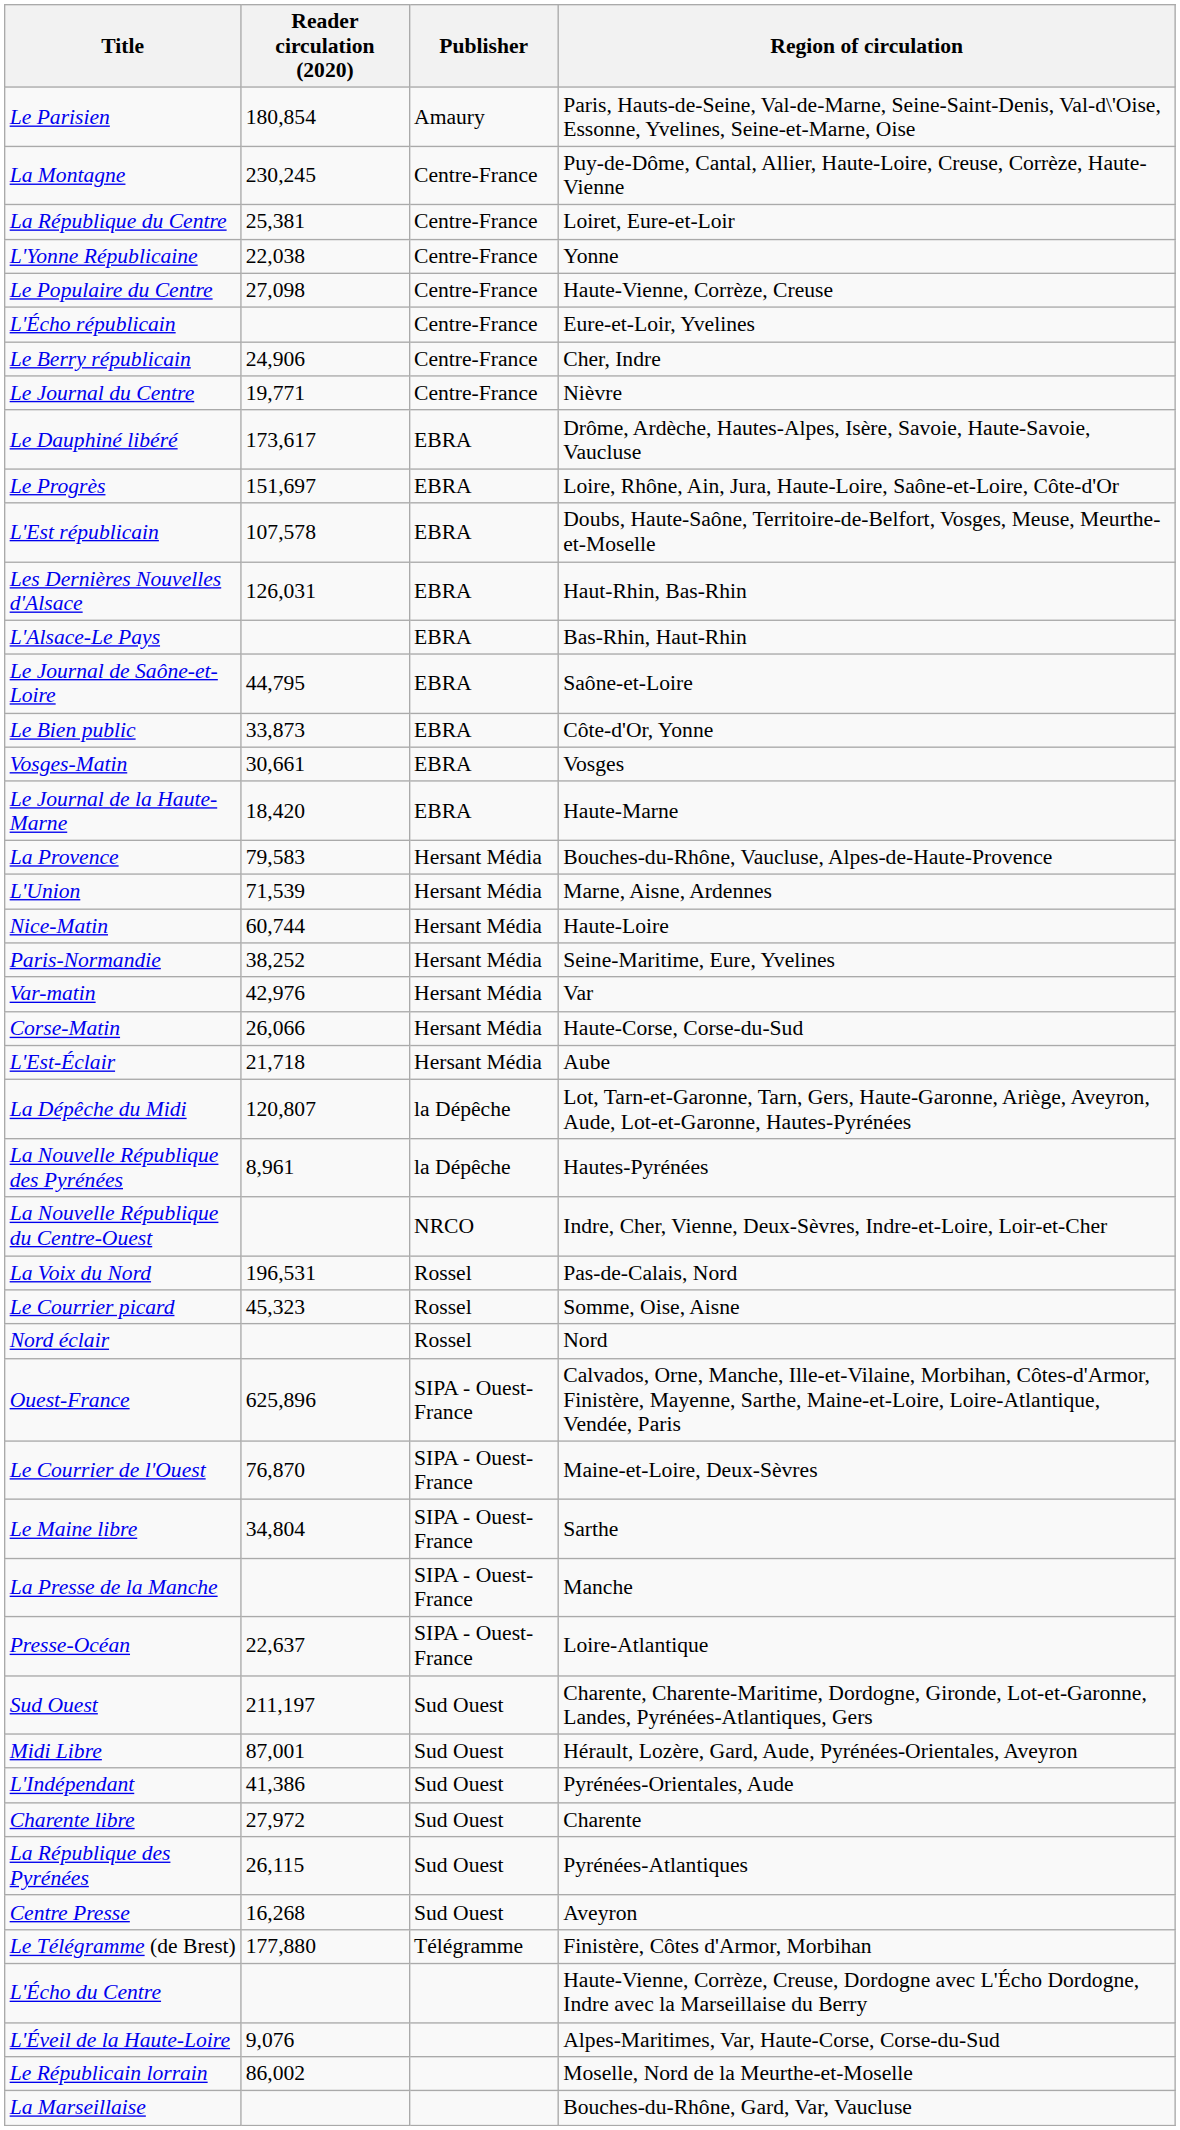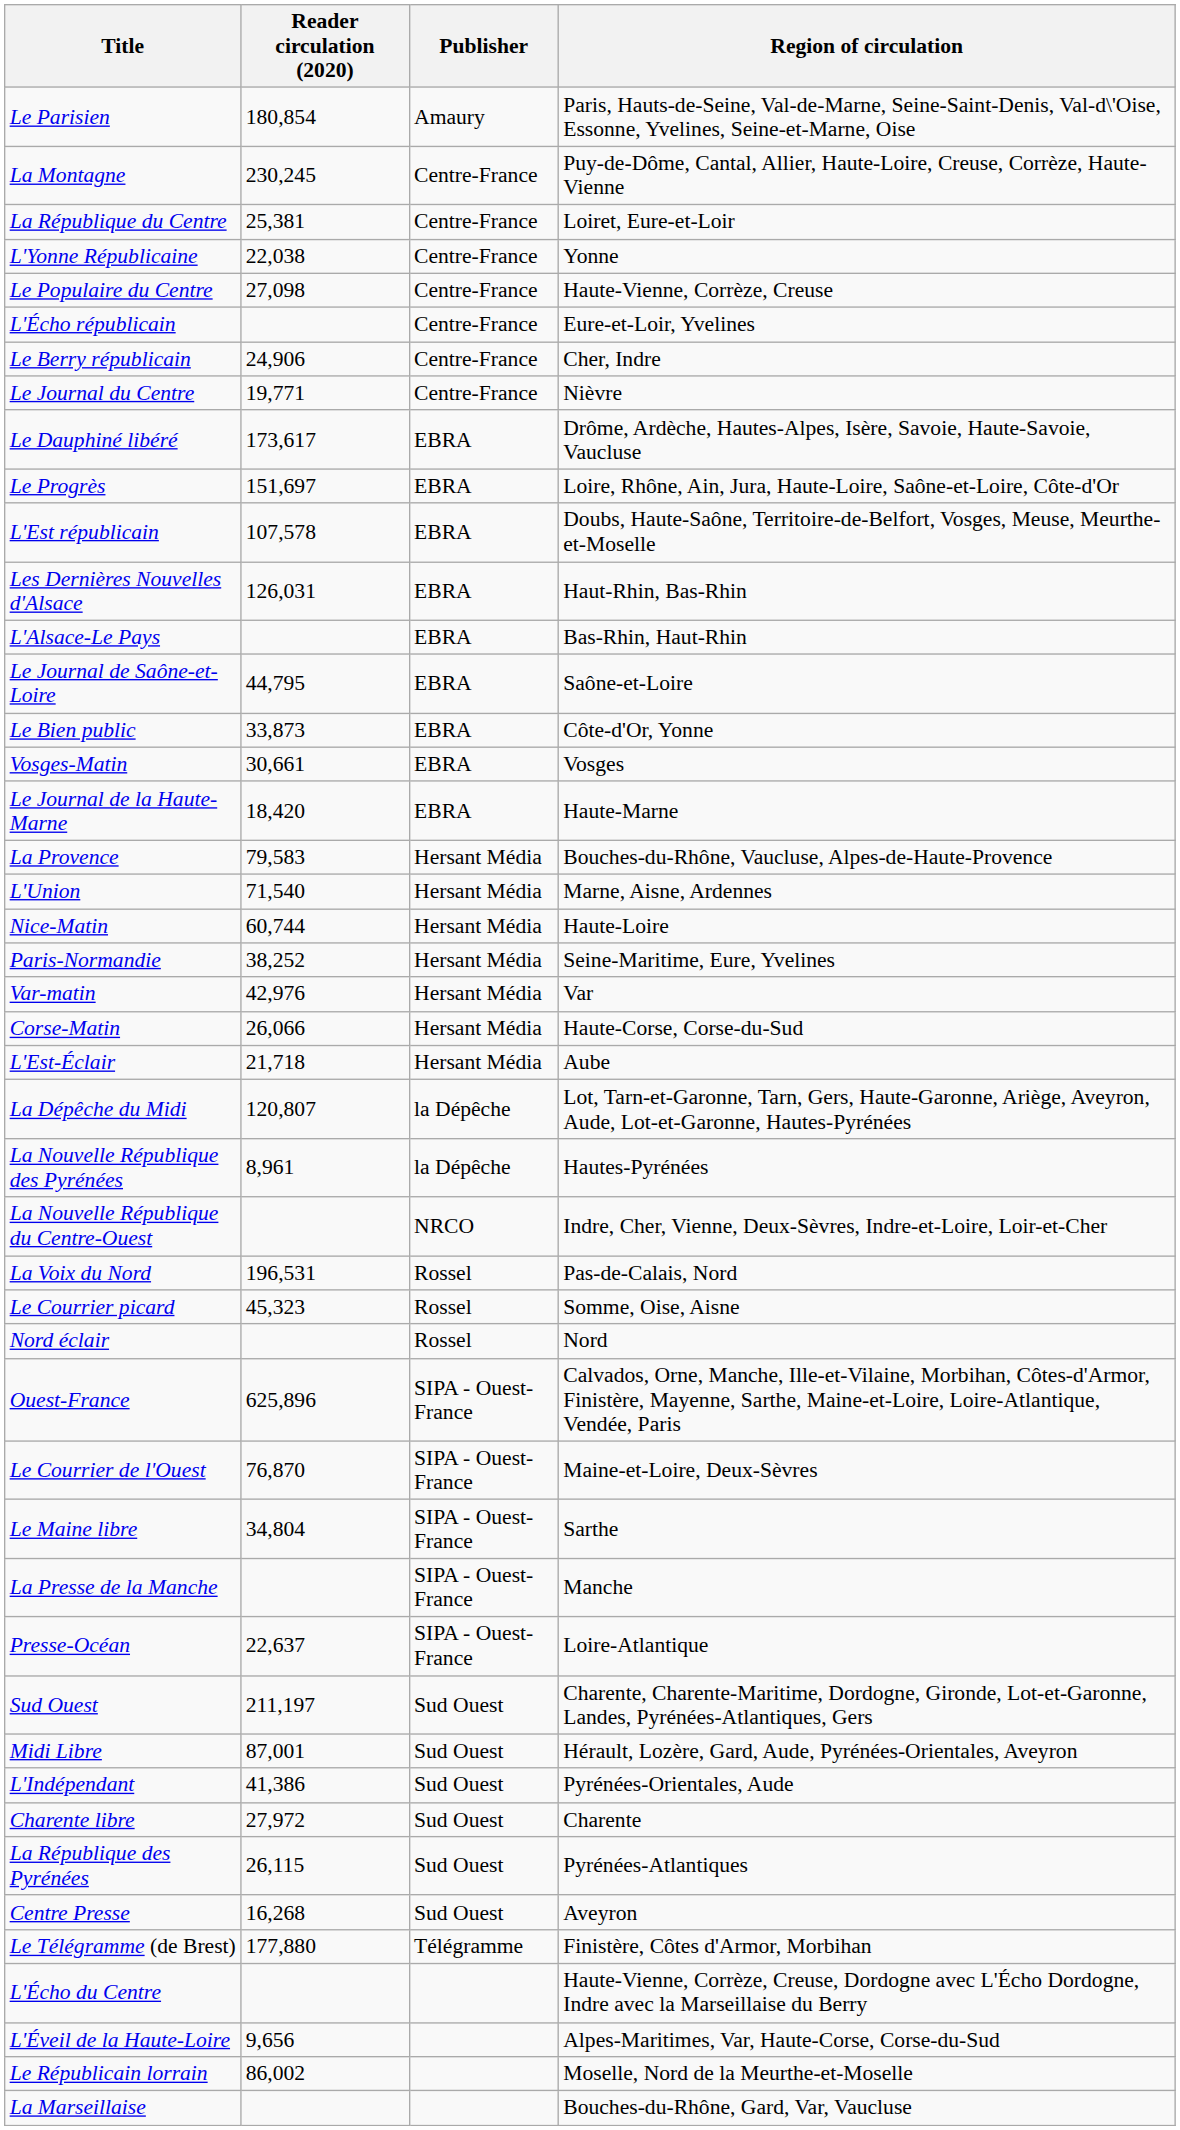 <table class="wikitable sortable">
 <tr>
 <th>Title</th>
 <th>Reader circulation (2020)</th>
 <th>Publisher</th>
 <th>Region of circulation</th>
 </tr>
 <tr>
 <td><em><a href='#'>Le Parisien</a></em></td>
 <td>180,854</td>
 <td>Amaury</td>
 <td>Paris, Hauts-de-Seine, Val-de-Marne, Seine-Saint-Denis, Val-d\'Oise, Essonne, Yvelines, Seine-et-Marne, Oise</td>
 </tr>
 <tr>
 <td><em><a href='#'>La Montagne</a></em></td>
 <td>230,245</td>
 <td>Centre-France</td>
 <td>Puy-de-Dôme, Cantal, Allier, Haute-Loire, Creuse, Corrèze, Haute-Vienne</td>
 </tr>
 <tr>
 <td><em><a href='#'>La République du Centre</a></em></td>
 <td>25,381</td>
 <td>Centre-France</td>
 <td>Loiret, Eure-et-Loir</td>
 </tr>
 <tr>
 <td><em><a href='#'>L'Yonne Républicaine</a></em></td>
 <td>22,038</td>
 <td>Centre-France</td>
 <td>Yonne</td>
 </tr>
 <tr>
 <td><em><a href='#'>Le Populaire du Centre</a></em></td>
 <td>27,098</td>
 <td>Centre-France</td>
 <td>Haute-Vienne, Corrèze, Creuse</td>
 </tr>
 <tr>
 <td><em><a href='#'>L'Écho républicain</a></em></td>
 <td></td>
 <td>Centre-France</td>
 <td>Eure-et-Loir, Yvelines</td>
 </tr>
 <tr>
 <td><em><a href='#'>Le Berry républicain</a></em></td>
 <td>24,906</td>
 <td>Centre-France</td>
 <td>Cher, Indre</td>
 </tr>
 <tr>
 <td><em><a href='#'>Le Journal du Centre</a></em></td>
 <td>19,771</td>
 <td>Centre-France</td>
 <td>Nièvre</td>
 </tr>
 <tr>
 <td><em><a href='#'>Le Dauphiné libéré</a></em></td>
 <td>173,617</td>
 <td>EBRA</td>
 <td>Drôme, Ardèche, Hautes-Alpes, Isère, Savoie, Haute-Savoie, Vaucluse</td>
 </tr>
 <tr>
 <td><em><a href='#'>Le Progrès</a></em></td>
 <td>151,697</td>
 <td>EBRA</td>
 <td>Loire, Rhône, Ain, Jura, Haute-Loire, Saône-et-Loire, Côte-d'Or</td>
 </tr>
 <tr>
 <td><em><a href='#'>L'Est républicain</a></em></td>
 <td>107,578</td>
 <td>EBRA</td>
 <td>Doubs, Haute-Saône, Territoire-de-Belfort, Vosges, Meuse, Meurthe-et-Moselle</td>
 </tr>
 <tr>
 <td><em><a href='#'>Les Dernières Nouvelles d'Alsace</a></em></td>
 <td>126,031</td>
 <td>EBRA</td>
 <td>Haut-Rhin, Bas-Rhin</td>
 </tr>
 <tr>
 <td><em><a href='#'>L'Alsace-Le Pays</a></em></td>
 <td></td>
 <td>EBRA</td>
 <td>Bas-Rhin, Haut-Rhin</td>
 </tr>
 <tr>
 <td><em><a href='#'>Le Journal de Saône-et-Loire</a></em></td>
 <td>44,795</td>
 <td>EBRA</td>
 <td>Saône-et-Loire</td>
 </tr>
 <tr>
 <td><em><a href='#'>Le Bien public</a></em></td>
 <td>33,873</td>
 <td>EBRA</td>
 <td>Côte-d'Or, Yonne</td>
 </tr>
 <tr>
 <td><em><a href='#'>Vosges-Matin</a></em></td>
 <td>30,661</td>
 <td>EBRA</td>
 <td>Vosges</td>
 </tr>
 <tr>
 <td><em><a href='#'>Le Journal de la Haute-Marne</a></em></td>
 <td>18,420</td>
 <td>EBRA</td>
 <td>Haute-Marne</td>
 </tr>
 <tr>
 <td><em><a href='#'>La Provence</a></em></td>
 <td>79,583</td>
 <td>Hersant Média</td>
 <td>Bouches-du-Rhône, Vaucluse, Alpes-de-Haute-Provence</td>
 </tr>
 <tr>
 <td><em><a href='#'>L'Union</a></em></td>
-<td>71,539</td>
+<td>71,540</td>
 <td>Hersant Média</td>
 <td>Marne, Aisne, Ardennes</td>
 </tr>
 <tr>
 <td><em><a href='#'>Nice-Matin</a></em></td>
 <td>60,744</td>
 <td>Hersant Média</td>
 <td>Haute-Loire</td>
 </tr>
 <tr>
 <td><em><a href='#'>Paris-Normandie</a></em></td>
 <td>38,252</td>
 <td>Hersant Média</td>
 <td>Seine-Maritime, Eure, Yvelines</td>
 </tr>
 <tr>
 <td><em><a href='#'>Var-matin</a></em></td>
 <td>42,976</td>
 <td>Hersant Média</td>
 <td>Var</td>
 </tr>
 <tr>
 <td><em><a href='#'>Corse-Matin</a></em></td>
 <td>26,066</td>
 <td>Hersant Média</td>
 <td>Haute-Corse, Corse-du-Sud</td>
 </tr>
 <tr>
 <td><em><a href='#'>L'Est-Éclair</a></em></td>
 <td>21,718</td>
 <td>Hersant Média</td>
 <td>Aube</td>
 </tr>
 <tr>
 <td><em><a href='#'>La Dépêche du Midi</a></em></td>
 <td>120,807</td>
 <td>la Dépêche</td>
 <td>Lot, Tarn-et-Garonne, Tarn, Gers, Haute-Garonne, Ariège, Aveyron, Aude, Lot-et-Garonne, Hautes-Pyrénées</td>
 </tr>
 <tr>
 <td><em><a href='#'>La Nouvelle République des Pyrénées</a></em></td>
 <td>8,961</td>
 <td>la Dépêche</td>
 <td>Hautes-Pyrénées</td>
 </tr>
 <tr>
 <td><em><a href='#'>La Nouvelle République du Centre-Ouest</a></em></td>
 <td></td>
 <td>NRCO</td>
 <td>Indre, Cher, Vienne, Deux-Sèvres, Indre-et-Loire, Loir-et-Cher</td>
 </tr>
 <tr>
 <td><em><a href='#'>La Voix du Nord</a></em></td>
 <td>196,531</td>
 <td>Rossel</td>
 <td>Pas-de-Calais, Nord</td>
 </tr>
 <tr>
 <td><em><a href='#'>Le Courrier picard</a></em></td>
 <td>45,323</td>
 <td>Rossel</td>
 <td>Somme, Oise, Aisne</td>
 </tr>
 <tr>
 <td><em><a href='#'>Nord éclair</a></em></td>
 <td></td>
 <td>Rossel</td>
 <td>Nord</td>
 </tr>
 <tr>
 <td><em><a href='#'>Ouest-France</a></em></td>
 <td>625,896</td>
 <td>SIPA - Ouest-France</td>
 <td>Calvados, Orne, Manche, Ille-et-Vilaine, Morbihan, Côtes-d'Armor, Finistère, Mayenne, Sarthe, Maine-et-Loire, Loire-Atlantique, Vendée, Paris</td>
 </tr>
 <tr>
 <td><em><a href='#'>Le Courrier de l'Ouest</a></em></td>
 <td>76,870</td>
 <td>SIPA - Ouest-France</td>
 <td>Maine-et-Loire, Deux-Sèvres</td>
 </tr>
 <tr>
 <td><em><a href='#'>Le Maine libre</a></em></td>
 <td>34,804</td>
 <td>SIPA - Ouest-France</td>
 <td>Sarthe</td>
 </tr>
 <tr>
 <td><em><a href='#'>La Presse de la Manche</a></em></td>
 <td></td>
 <td>SIPA - Ouest-France</td>
 <td>Manche</td>
 </tr>
 <tr>
 <td><em><a href='#'>Presse-Océan</a></em></td>
 <td>22,637</td>
 <td>SIPA - Ouest-France</td>
 <td>Loire-Atlantique</td>
 </tr>
 <tr>
 <td><em><a href='#'>Sud Ouest</a></em></td>
 <td>211,197</td>
 <td>Sud Ouest</td>
 <td>Charente, Charente-Maritime, Dordogne, Gironde, Lot-et-Garonne, Landes, Pyrénées-Atlantiques, Gers</td>
 </tr>
 <tr>
 <td><em><a href='#'>Midi Libre</a></em></td>
 <td>87,001</td>
 <td>Sud Ouest</td>
 <td>Hérault, Lozère, Gard, Aude, Pyrénées-Orientales, Aveyron</td>
 </tr>
 <tr>
 <td><em><a href='#'>L'Indépendant</a></em></td>
 <td>41,386</td>
 <td>Sud Ouest</td>
 <td>Pyrénées-Orientales, Aude</td>
 </tr>
 <tr>
 <td><em><a href='#'>Charente libre</a></em></td>
 <td>27,972</td>
 <td>Sud Ouest</td>
 <td>Charente</td>
 </tr>
 <tr>
 <td><em><a href='#'>La République des Pyrénées</a></em></td>
 <td>26,115</td>
 <td>Sud Ouest</td>
 <td>Pyrénées-Atlantiques</td>
 </tr>
 <tr>
 <td><em><a href='#'>Centre Presse</a></em></td>
 <td>16,268</td>
 <td>Sud Ouest</td>
 <td>Aveyron</td>
 </tr>
 <tr>
 <td><em><a href='#'>Le Télégramme</a></em> (de Brest)</td>
 <td>177,880</td>
 <td>Télégramme</td>
 <td>Finistère, Côtes d'Armor, Morbihan</td>
 </tr>
 <tr>
 <td><em><a href='#'>L'Écho du Centre</a></em></td>
 <td></td>
 <td></td>
 <td>Haute-Vienne, Corrèze, Creuse, Dordogne avec L'Écho Dordogne, Indre avec la Marseillaise du Berry</td>
 </tr>
 <tr>
 <td><em><a href='#'>L'Éveil de la Haute-Loire</a></em></td>
-<td>9,076</td>
+<td>9,656</td>
 <td></td>
 <td>Alpes-Maritimes, Var, Haute-Corse, Corse-du-Sud</td>
 </tr>
 <tr>
 <td><em><a href='#'>Le Républicain lorrain</a></em></td>
 <td>86,002</td>
 <td></td>
 <td>Moselle, Nord de la Meurthe-et-Moselle</td>
 </tr>
 <tr>
 <td><em><a href='#'>La Marseillaise</a></em></td>
 <td></td>
 <td></td>
 <td>Bouches-du-Rhône, Gard, Var, Vaucluse</td>
 </tr>
 </table>
